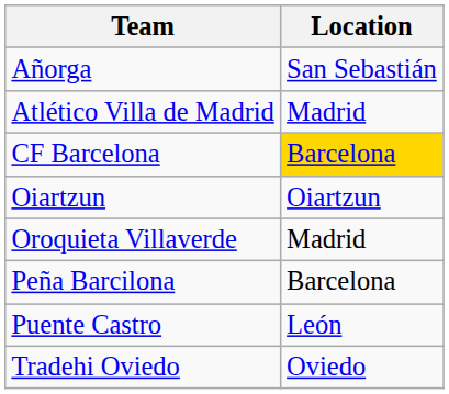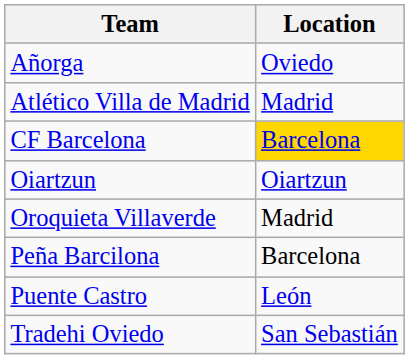 <table class="wikitable sortable">
 <tr>
 <th>Team</th>
 <th>Location</th>
 </tr>
 <tr>
 <td><a href='#'>Añorga</a></td>
-<td><a href='#'>San Sebastián</a></td>
+<td><a href='#'>Oviedo</a></td>
 </tr>
 <tr>
 <td><a href='#'>Atlético Villa de Madrid</a></td>
 <td><a href='#'>Madrid</a></td>
 </tr>
 <tr>
 <td><a href='#'>CF Barcelona</a></td>
 <td style="background: gold;"><a href='#'>Barcelona</a></td>
 </tr>
 <tr>
 <td><a href='#'>Oiartzun</a></td>
 <td><a href='#'>Oiartzun</a></td>
 </tr>
 <tr>
 <td><a href='#'>Oroquieta Villaverde</a></td>
 <td>Madrid</td>
 </tr>
 <tr>
 <td><a href='#'>Peña Barcilona</a></td>
 <td>Barcelona</td>
 </tr>
 <tr>
 <td><a href='#'>Puente Castro</a></td>
 <td><a href='#'>León</a></td>
 </tr>
 <tr>
 <td><a href='#'>Tradehi Oviedo</a></td>
-<td><a href='#'>Oviedo</a></td>
+<td><a href='#'>San Sebastián</a></td>
 </tr>
 </table>
